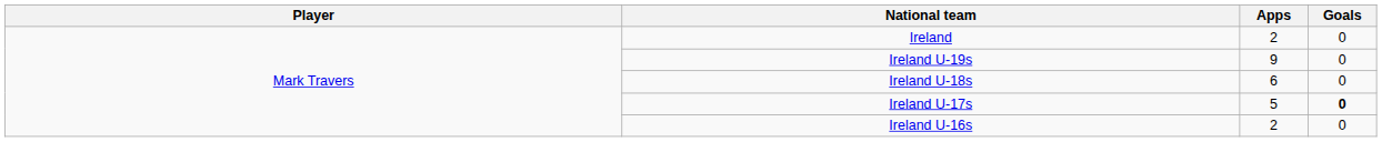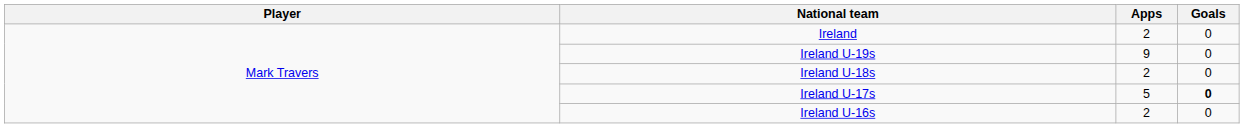 <table class="wikitable" style="text-align:center" width=100%>
 <tr>
 <th width=45%>Player</th>
 <th width=45%>National team</th>
 <th width=5%>Apps</th>
 <th width=5%>Goals</th>
 </tr>
 <tr>
 <td rowspan="5"> <a href='#'>Mark Travers</a></td>
 <td><a href='#'>Ireland</a></td>
 <td>2</td>
 <td>0</td>
 </tr>
 <tr>
 <td><a href='#'>Ireland U-19s</a></td>
 <td>9</td>
 <td>0</td>
 </tr>
 <tr>
 <td><a href='#'>Ireland U-18s</a></td>
-<td>6</td>
+<td>2</td>
 <td>0</td>
 </tr>
 <tr>
 <td><a href='#'>Ireland U-17s</a></td>
 <td>5</td>
 <td><strong>0</strong></td>
 </tr>
 <tr>
 <td><a href='#'>Ireland U-16s</a></td>
 <td>2</td>
 <td>0</td>
 </tr>
 </table>
